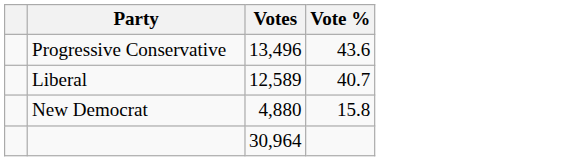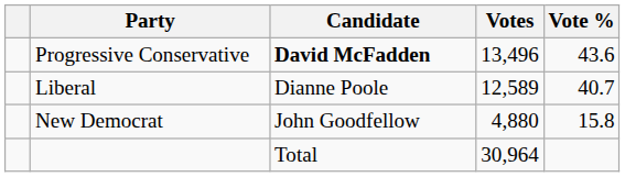 <table class="wikitable">
 <tr>
 <th></th>
 <th scope="col" width="175">Party</th>
+<th scope="col" width="150">Candidate</th>
 <th>Votes</th>
 <th>Vote %</th>
 </tr>
 <tr>
 <td>   </td>
 <td>Progressive Conservative</td>
+<td><strong>David McFadden</strong></td>
 <td align=right>13,496</td>
 <td align=right>43.6</td>
 </tr>
 <tr |>
 <td>   </td>
 <td>Liberal</td>
+<td>Dianne Poole</td>
 <td align=right>12,589</td>
 <td align=right>40.7</td>
 </tr>
 <tr |>
 <td>   </td>
 <td>New Democrat</td>
+<td>John Goodfellow</td>
 <td align=right>4,880</td>
 <td align=right>15.8</td>
 </tr>
 <tr |>
 <td></td>
 <td></td>
+<td>Total</td>
 <td align=right>30,964</td>
 <td></td>
 </tr>
 </table>
